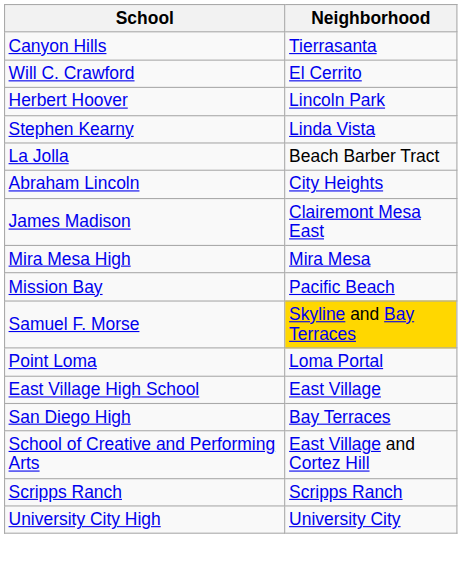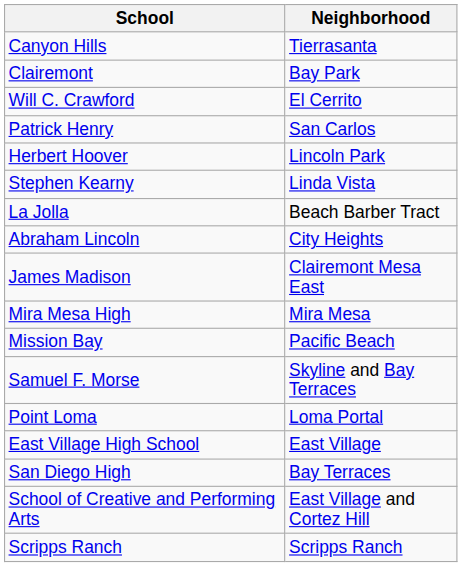 <table class="wikitable">
 <tr>
 <th width="250">School</th>
 <th width="150">Neighborhood</th>
 </tr>
 <tr>
 <td><a href='#'>Canyon Hills</a></td>
 <td><a href='#'>Tierrasanta</a></td>
 </tr>
 <tr>
+<td><a href='#'>Clairemont</a></td>
+<td><a href='#'>Bay Park</a></td>
+</tr>
+<tr>
 <td><a href='#'>Will C. Crawford</a></td>
 <td><a href='#'>El Cerrito</a></td>
+</tr>
+<tr>
+<td><a href='#'>Patrick Henry</a></td>
+<td><a href='#'>San Carlos</a></td>
 </tr>
 <tr>
 <td><a href='#'>Herbert Hoover</a></td>
 <td><a href='#'>Lincoln Park</a></td>
 </tr>
 <tr>
 <td><a href='#'>Stephen Kearny</a></td>
 <td><a href='#'>Linda Vista</a></td>
 </tr>
 <tr>
 <td><a href='#'>La Jolla</a></td>
 <td>Beach Barber Tract</td>
 </tr>
 <tr>
 <td><a href='#'>Abraham Lincoln</a></td>
 <td><a href='#'>City Heights</a></td>
 </tr>
 <tr>
 <td><a href='#'>James Madison</a></td>
 <td><a href='#'>Clairemont Mesa East</a></td>
 </tr>
 <tr>
 <td><a href='#'>Mira Mesa High</a></td>
 <td><a href='#'>Mira Mesa</a></td>
 </tr>
 <tr>
 <td><a href='#'>Mission Bay</a></td>
 <td><a href='#'>Pacific Beach</a></td>
 </tr>
 <tr>
 <td><a href='#'>Samuel F. Morse</a></td>
-<td style="background: gold;"><a href='#'>Skyline</a> and <a href='#'>Bay Terraces</a></td>
+<td><a href='#'>Skyline</a> and <a href='#'>Bay Terraces</a></td>
 </tr>
 <tr>
 <td><a href='#'>Point Loma</a></td>
 <td><a href='#'>Loma Portal</a></td>
 </tr>
 <tr>
 <td><a href='#'>East Village High School</a></td>
 <td><a href='#'>East Village</a></td>
 </tr>
 <tr>
 <td><a href='#'>San Diego High</a></td>
 <td><a href='#'>Bay Terraces</a></td>
 </tr>
 <tr>
 <td><a href='#'>School of Creative and Performing Arts</a></td>
 <td><a href='#'>East Village</a> and <a href='#'>Cortez Hill</a></td>
 </tr>
 <tr>
 <td><a href='#'>Scripps Ranch</a></td>
 <td><a href='#'>Scripps Ranch</a></td>
 </tr>
-<tr>
-<td><a href='#'>University City High</a></td>
-<td><a href='#'>University City</a></td>
-</tr>
 </table>
